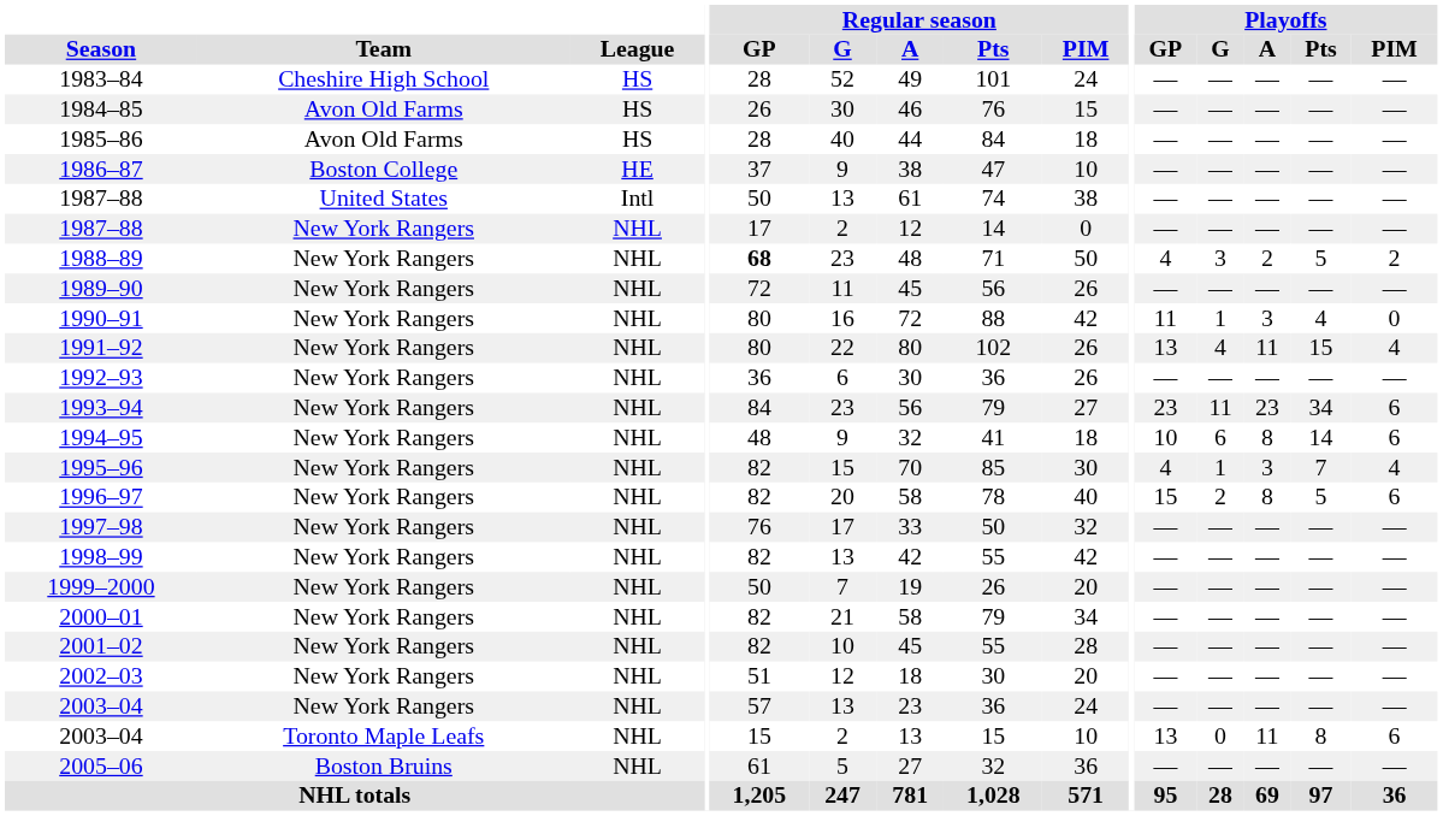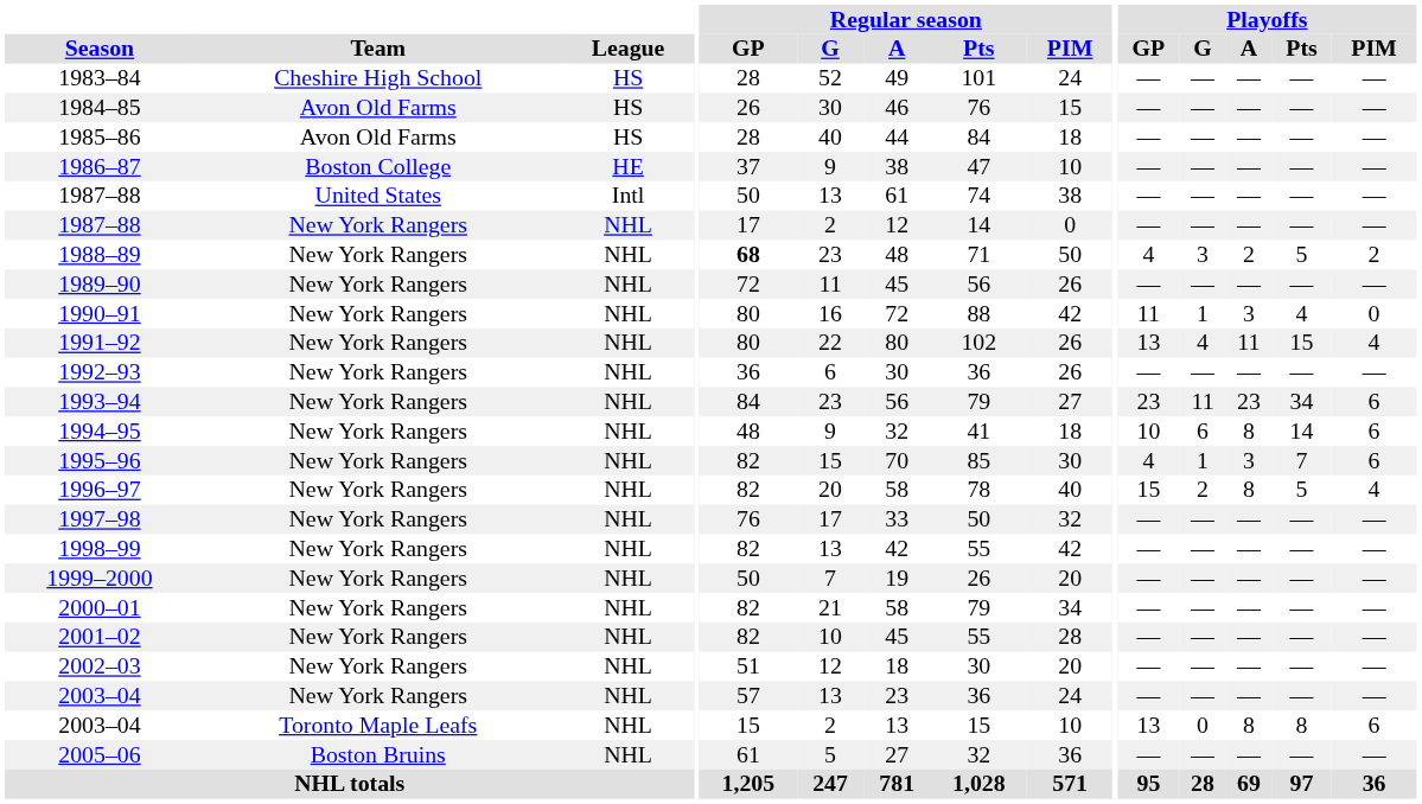 <table border="0" cellpadding="1" cellspacing="0" style="text-align:center; width:60em">
 <tr bgcolor="#e0e0e0">
 <th colspan="3" bgcolor="#ffffff"></th>
 <th rowspan="98" bgcolor="#ffffff"></th>
 <th colspan="5"><a href='#'>Regular season</a></th>
 <th rowspan="98" bgcolor="#ffffff"></th>
 <th colspan="5"><a href='#'>Playoffs</a></th>
 </tr>
 <tr bgcolor="#e0e0e0">
 <th><a href='#'>Season</a></th>
 <th>Team</th>
 <th>League</th>
 <th>GP</th>
 <th><a href='#'>G</a></th>
 <th><a href='#'>A</a></th>
 <th><a href='#'>Pts</a></th>
 <th><a href='#'>PIM</a></th>
 <th>GP</th>
 <th>G</th>
 <th>A</th>
 <th>Pts</th>
 <th>PIM</th>
 </tr>
 <tr>
 <td>1983–84</td>
 <td><a href='#'>Cheshire High School</a></td>
 <td><a href='#'>HS</a></td>
 <td>28</td>
 <td>52</td>
 <td>49</td>
 <td>101</td>
 <td>24</td>
 <td>—</td>
 <td>—</td>
 <td>—</td>
 <td>—</td>
 <td>—</td>
 </tr>
 <tr bgcolor="#f0f0f0">
 <td>1984–85</td>
 <td><a href='#'>Avon Old Farms</a></td>
 <td>HS</td>
 <td>26</td>
 <td>30</td>
 <td>46</td>
 <td>76</td>
 <td>15</td>
 <td>—</td>
 <td>—</td>
 <td>—</td>
 <td>—</td>
 <td>—</td>
 </tr>
 <tr>
 <td>1985–86</td>
 <td>Avon Old Farms</td>
 <td>HS</td>
 <td>28</td>
 <td>40</td>
 <td>44</td>
 <td>84</td>
 <td>18</td>
 <td>—</td>
 <td>—</td>
 <td>—</td>
 <td>—</td>
 <td>—</td>
 </tr>
 <tr bgcolor="#f0f0f0">
 <td><a href='#'>1986–87</a></td>
 <td><a href='#'>Boston College</a></td>
 <td><a href='#'>HE</a></td>
 <td>37</td>
 <td>9</td>
 <td>38</td>
 <td>47</td>
 <td>10</td>
 <td>—</td>
 <td>—</td>
 <td>—</td>
 <td>—</td>
 <td>—</td>
 </tr>
 <tr>
 <td>1987–88</td>
 <td><a href='#'>United States</a></td>
 <td>Intl</td>
 <td>50</td>
 <td>13</td>
 <td>61</td>
 <td>74</td>
 <td>38</td>
 <td>—</td>
 <td>—</td>
 <td>—</td>
 <td>—</td>
 <td>—</td>
 </tr>
 <tr bgcolor="#f0f0f0">
 <td><a href='#'>1987–88</a></td>
 <td><a href='#'>New York Rangers</a></td>
 <td><a href='#'>NHL</a></td>
 <td>17</td>
 <td>2</td>
 <td>12</td>
 <td>14</td>
 <td>0</td>
 <td>—</td>
 <td>—</td>
 <td>—</td>
 <td>—</td>
 <td>—</td>
 </tr>
 <tr>
 <td><a href='#'>1988–89</a></td>
 <td>New York Rangers</td>
 <td>NHL</td>
 <td><strong>68</strong></td>
 <td>23</td>
 <td>48</td>
 <td>71</td>
 <td>50</td>
 <td>4</td>
 <td>3</td>
 <td>2</td>
 <td>5</td>
 <td>2</td>
 </tr>
 <tr bgcolor="#f0f0f0">
 <td><a href='#'>1989–90</a></td>
 <td>New York Rangers</td>
 <td>NHL</td>
 <td>72</td>
 <td>11</td>
 <td>45</td>
 <td>56</td>
 <td>26</td>
 <td>—</td>
 <td>—</td>
 <td>—</td>
 <td>—</td>
 <td>—</td>
 </tr>
 <tr>
 <td><a href='#'>1990–91</a></td>
 <td>New York Rangers</td>
 <td>NHL</td>
 <td>80</td>
 <td>16</td>
 <td>72</td>
 <td>88</td>
 <td>42</td>
 <td>11</td>
 <td>1</td>
 <td>3</td>
 <td>4</td>
 <td>0</td>
 </tr>
 <tr bgcolor="#f0f0f0">
 <td><a href='#'>1991–92</a></td>
 <td>New York Rangers</td>
 <td>NHL</td>
 <td>80</td>
 <td>22</td>
 <td>80</td>
 <td>102</td>
 <td>26</td>
 <td>13</td>
 <td>4</td>
 <td>11</td>
 <td>15</td>
 <td>4</td>
 </tr>
 <tr>
 <td><a href='#'>1992–93</a></td>
 <td>New York Rangers</td>
 <td>NHL</td>
 <td>36</td>
 <td>6</td>
 <td>30</td>
 <td>36</td>
 <td>26</td>
 <td>—</td>
 <td>—</td>
 <td>—</td>
 <td>—</td>
 <td>—</td>
 </tr>
 <tr bgcolor="#f0f0f0">
 <td><a href='#'>1993–94</a></td>
 <td>New York Rangers</td>
 <td>NHL</td>
 <td>84</td>
 <td>23</td>
 <td>56</td>
 <td>79</td>
 <td>27</td>
 <td>23</td>
 <td>11</td>
 <td>23</td>
 <td>34</td>
 <td>6</td>
 </tr>
 <tr>
 <td><a href='#'>1994–95</a></td>
 <td>New York Rangers</td>
 <td>NHL</td>
 <td>48</td>
 <td>9</td>
 <td>32</td>
 <td>41</td>
 <td>18</td>
 <td>10</td>
 <td>6</td>
 <td>8</td>
 <td>14</td>
 <td>6</td>
 </tr>
 <tr bgcolor="#f0f0f0">
 <td><a href='#'>1995–96</a></td>
 <td>New York Rangers</td>
 <td>NHL</td>
 <td>82</td>
 <td>15</td>
 <td>70</td>
 <td>85</td>
 <td>30</td>
 <td>4</td>
 <td>1</td>
 <td>3</td>
 <td>7</td>
-<td>4</td>
+<td>6</td>
 </tr>
 <tr>
 <td><a href='#'>1996–97</a></td>
 <td>New York Rangers</td>
 <td>NHL</td>
 <td>82</td>
 <td>20</td>
 <td>58</td>
 <td>78</td>
 <td>40</td>
 <td>15</td>
 <td>2</td>
 <td>8</td>
 <td>5</td>
-<td>6</td>
+<td>4</td>
 </tr>
 <tr bgcolor="#f0f0f0">
 <td><a href='#'>1997–98</a></td>
 <td>New York Rangers</td>
 <td>NHL</td>
 <td>76</td>
 <td>17</td>
 <td>33</td>
 <td>50</td>
 <td>32</td>
 <td>—</td>
 <td>—</td>
 <td>—</td>
 <td>—</td>
 <td>—</td>
 </tr>
 <tr>
 <td><a href='#'>1998–99</a></td>
 <td>New York Rangers</td>
 <td>NHL</td>
 <td>82</td>
 <td>13</td>
 <td>42</td>
 <td>55</td>
 <td>42</td>
 <td>—</td>
 <td>—</td>
 <td>—</td>
 <td>—</td>
 <td>—</td>
 </tr>
 <tr bgcolor="#f0f0f0">
 <td><a href='#'>1999–2000</a></td>
 <td>New York Rangers</td>
 <td>NHL</td>
 <td>50</td>
 <td>7</td>
 <td>19</td>
 <td>26</td>
 <td>20</td>
 <td>—</td>
 <td>—</td>
 <td>—</td>
 <td>—</td>
 <td>—</td>
 </tr>
 <tr>
 <td><a href='#'>2000–01</a></td>
 <td>New York Rangers</td>
 <td>NHL</td>
 <td>82</td>
 <td>21</td>
 <td>58</td>
 <td>79</td>
 <td>34</td>
 <td>—</td>
 <td>—</td>
 <td>—</td>
 <td>—</td>
 <td>—</td>
 </tr>
 <tr bgcolor="#f0f0f0">
 <td><a href='#'>2001–02</a></td>
 <td>New York Rangers</td>
 <td>NHL</td>
 <td>82</td>
 <td>10</td>
 <td>45</td>
 <td>55</td>
 <td>28</td>
 <td>—</td>
 <td>—</td>
 <td>—</td>
 <td>—</td>
 <td>—</td>
 </tr>
 <tr>
 <td><a href='#'>2002–03</a></td>
 <td>New York Rangers</td>
 <td>NHL</td>
 <td>51</td>
 <td>12</td>
 <td>18</td>
 <td>30</td>
 <td>20</td>
 <td>—</td>
 <td>—</td>
 <td>—</td>
 <td>—</td>
 <td>—</td>
 </tr>
 <tr bgcolor="#f0f0f0">
 <td><a href='#'>2003–04</a></td>
 <td>New York Rangers</td>
 <td>NHL</td>
 <td>57</td>
 <td>13</td>
 <td>23</td>
 <td>36</td>
 <td>24</td>
 <td>—</td>
 <td>—</td>
 <td>—</td>
 <td>—</td>
 <td>—</td>
 </tr>
 <tr>
 <td>2003–04</td>
 <td><a href='#'>Toronto Maple Leafs</a></td>
 <td>NHL</td>
 <td>15</td>
 <td>2</td>
 <td>13</td>
 <td>15</td>
 <td>10</td>
 <td>13</td>
 <td>0</td>
-<td>11</td>
+<td>8</td>
 <td>8</td>
 <td>6</td>
 </tr>
 <tr bgcolor="#f0f0f0">
 <td><a href='#'>2005–06</a></td>
 <td><a href='#'>Boston Bruins</a></td>
 <td>NHL</td>
 <td>61</td>
 <td>5</td>
 <td>27</td>
 <td>32</td>
 <td>36</td>
 <td>—</td>
 <td>—</td>
 <td>—</td>
 <td>—</td>
 <td>—</td>
 </tr>
 <tr bgcolor="#e0e0e0">
 <th colspan="3">NHL totals</th>
 <th>1,205</th>
 <th>247</th>
 <th>781</th>
 <th>1,028</th>
 <th>571</th>
 <th>95</th>
 <th>28</th>
 <th>69</th>
 <th>97</th>
 <th>36</th>
 </tr>
 </table>
